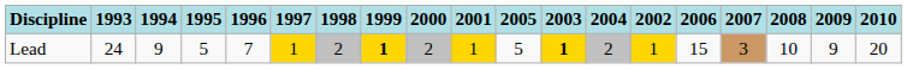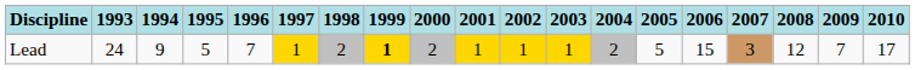 <table class="wikitable" style="text-align: center">
 <tr>
 <th style="background: #b0e0e6">Discipline</th>
 <th style="background: #b0e0e6">1993</th>
 <th style="background: #b0e0e6">1994</th>
 <th style="background: #b0e0e6">1995</th>
 <th style="background: #b0e0e6">1996</th>
 <th style="background: #b0e0e6">1997</th>
 <th style="background: #b0e0e6">1998</th>
 <th style="background: #b0e0e6">1999</th>
 <th style="background: #b0e0e6">2000</th>
 <th style="background: #b0e0e6">2001</th>
-<th style="background: #b0e0e6">2005</th>
+<th style="background: #b0e0e6">2002</th>
 <th style="background: #b0e0e6">2003</th>
 <th style="background: #b0e0e6">2004</th>
-<th style="background: #b0e0e6">2002</th>
+<th style="background: #b0e0e6">2005</th>
 <th style="background: #b0e0e6">2006</th>
 <th style="background: #b0e0e6">2007</th>
 <th style="background: #b0e0e6">2008</th>
 <th style="background: #b0e0e6">2009</th>
 <th style="background: #b0e0e6">2010</th>
 </tr>
 <tr>
 <td align="left">Lead</td>
 <td>24</td>
 <td>9</td>
 <td>5</td>
 <td>7</td>
 <td style="background: gold">1</td>
 <td style="background: silver">2</td>
 <td style="background: gold"><strong>1</strong></td>
 <td style="background: silver">2</td>
 <td style="background: gold">1</td>
+<td style="background: gold">1</td>
+<td style="background: gold">1</td>
+<td style="background: silver">2</td>
 <td>5</td>
-<td style="background: gold"><strong>1</strong></td>
-<td style="background: silver">2</td>
-<td style="background: gold">1</td>
 <td>15</td>
 <td style="background: #cc9966">3</td>
-<td>10</td>
-<td>9</td>
-<td>20</td>
+<td>12</td>
+<td>7</td>
+<td>17</td>
 </tr>
 </table>
